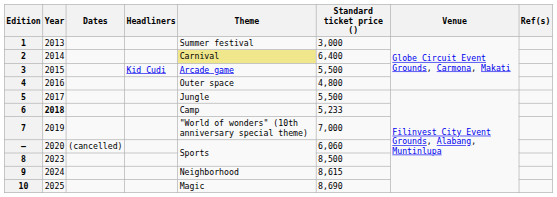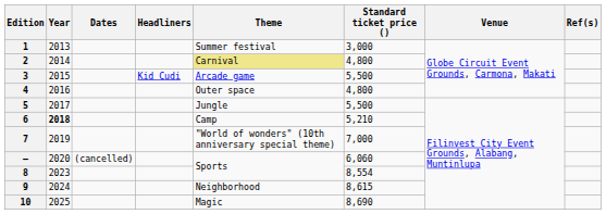 <table class="wikitable sortable">
 <tr>
 <th>Edition</th>
 <th>Year</th>
 <th>Dates</th>
 <th class="unsortable">Headliners</th>
 <th>Theme</th>
 <th>Standard ticket price ()</th>
 <th>Venue</th>
 <th>Ref(s)</th>
 </tr>
 <tr>
 <th>1</th>
 <td>2013</td>
 <td></td>
 <td></td>
 <td>Summer festival</td>
 <td>3,000</td>
 <td rowspan="4"><a href='#'>Globe Circuit Event Grounds</a>, <a href='#'>Carmona</a>, <a href='#'>Makati</a></td>
 <td></td>
 </tr>
 <tr>
 <th>2</th>
 <td>2014</td>
 <td></td>
 <td></td>
 <td style="background: khaki;">Carnival</td>
-<td>6,400</td>
+<td>4,800</td>
 <td></td>
 </tr>
 <tr>
 <th>3</th>
 <td>2015</td>
 <td></td>
 <td><a href='#'>Kid Cudi</a></td>
 <td><a href='#'>Arcade game</a></td>
 <td>5,500</td>
 <td></td>
 </tr>
 <tr>
 <th>4</th>
 <td>2016</td>
 <td></td>
 <td></td>
 <td>Outer space</td>
 <td>4,800</td>
 <td></td>
 </tr>
 <tr>
 <th>5</th>
 <td>2017</td>
 <td></td>
 <td></td>
 <td>Jungle</td>
 <td>5,500</td>
 <td rowspan="7"><a href='#'>Filinvest City Event Grounds</a>, <a href='#'>Alabang</a>, <a href='#'>Muntinlupa</a></td>
 <td></td>
 </tr>
 <tr>
 <th>6</th>
 <td><strong>2018</strong></td>
 <td></td>
 <td></td>
 <td>Camp</td>
-<td>5,233</td>
+<td>5,210</td>
 <td></td>
 </tr>
 <tr>
 <th>7</th>
 <td>2019</td>
 <td></td>
 <td></td>
 <td>"World of wonders" (10th anniversary special theme)</td>
 <td>7,000</td>
 <td></td>
 </tr>
 <tr>
 <th>–</th>
 <td>2020</td>
 <td> (cancelled)</td>
 <td></td>
 <td rowspan="2">Sports</td>
 <td>6,060</td>
 <td></td>
 </tr>
 <tr>
 <th>8</th>
 <td>2023</td>
 <td></td>
 <td></td>
-<td>8,500</td>
+<td>8,554</td>
 <td></td>
 </tr>
 <tr>
 <th>9</th>
 <td>2024</td>
 <td></td>
 <td></td>
 <td>Neighborhood</td>
 <td>8,615</td>
 <td></td>
 </tr>
 <tr>
 <th>10</th>
 <td>2025</td>
 <td></td>
 <td></td>
 <td>Magic</td>
 <td>8,690</td>
 <td></td>
 </tr>
 </table>
